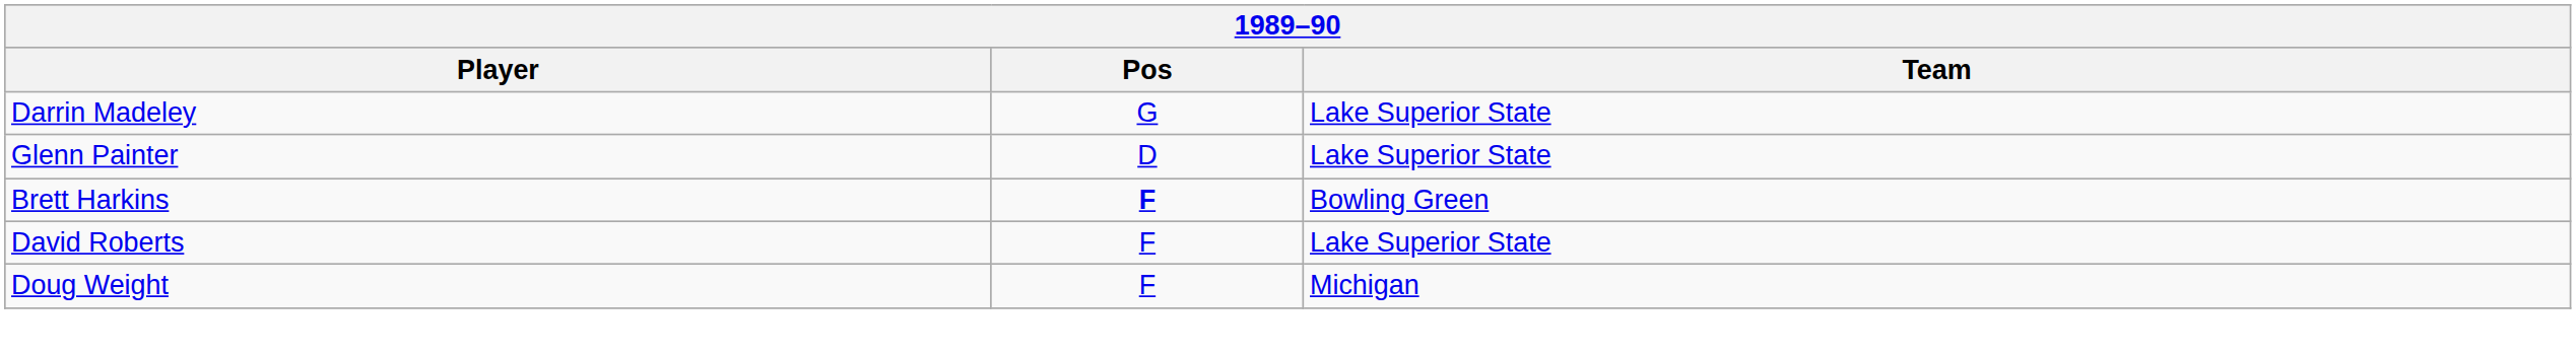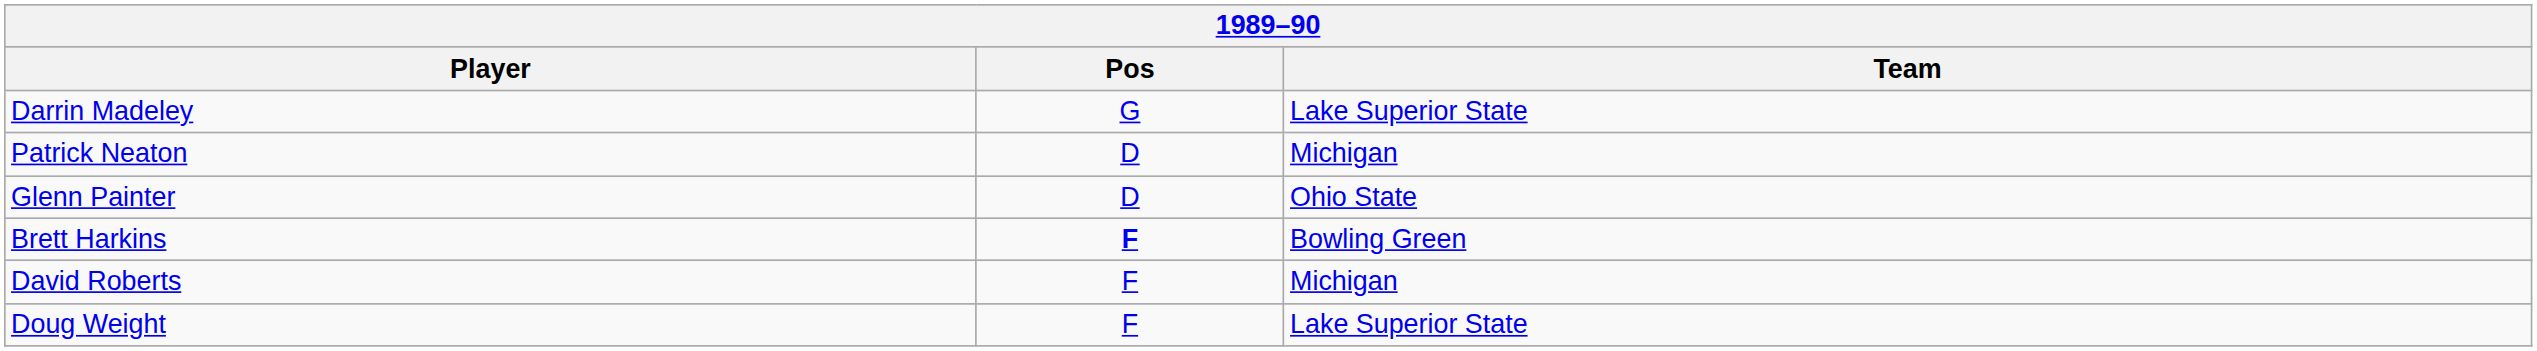 <table class="wikitable" width=95%>
 <tr>
 <th colspan=3><a href='#'>1989–90</a></th>
 </tr>
 <tr>
 <th>Player</th>
 <th>Pos</th>
 <th>Team</th>
 </tr>
 <tr>
 <td><a href='#'>Darrin Madeley</a></td>
 <td style="text-align:center;"><a href='#'>G</a></td>
 <td><a href='#'>Lake Superior State</a></td>
 </tr>
 <tr>
+<td><a href='#'>Patrick Neaton</a></td>
+<td style="text-align:center;"><a href='#'>D</a></td>
+<td><a href='#'>Michigan</a></td>
+</tr>
+<tr>
 <td><a href='#'>Glenn Painter</a></td>
 <td style="text-align:center;"><a href='#'>D</a></td>
-<td><a href='#'>Lake Superior State</a></td>
+<td><a href='#'>Ohio State</a></td>
 </tr>
 <tr>
 <td><a href='#'>Brett Harkins</a></td>
 <td style="text-align:center;"><strong><a href='#'>F</a></strong></td>
 <td><a href='#'>Bowling Green</a></td>
 </tr>
 <tr>
 <td><a href='#'>David Roberts</a></td>
 <td style="text-align:center;"><a href='#'>F</a></td>
-<td><a href='#'>Lake Superior State</a></td>
+<td><a href='#'>Michigan</a></td>
 </tr>
 <tr>
 <td><a href='#'>Doug Weight</a></td>
 <td style="text-align:center;"><a href='#'>F</a></td>
-<td><a href='#'>Michigan</a></td>
+<td><a href='#'>Lake Superior State</a></td>
 </tr>
 </table>
